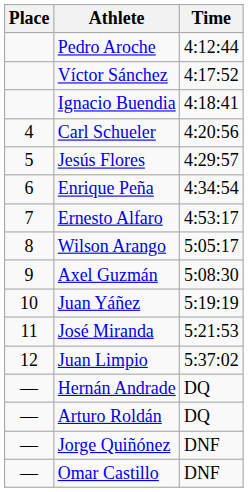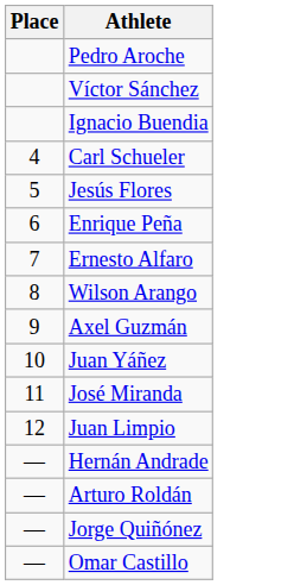 <table class=wikitable>
 <tr>
 <th>Place</th>
 <th>Athlete</th>
-<th>Time</th>
 </tr>
 <tr>
 <td align=center></td>
 <td><a href='#'>Pedro Aroche</a> </td>
-<td>4:12:44</td>
 </tr>
 <tr>
 <td align=center></td>
 <td><a href='#'>Víctor Sánchez</a> </td>
-<td>4:17:52</td>
 </tr>
 <tr>
 <td align=center></td>
 <td><a href='#'>Ignacio Buendia</a> </td>
-<td>4:18:41</td>
 </tr>
 <tr>
 <td align=center>4</td>
 <td><a href='#'>Carl Schueler</a> </td>
-<td>4:20:56</td>
 </tr>
 <tr>
 <td align=center>5</td>
 <td><a href='#'>Jesús Flores</a> </td>
-<td>4:29:57</td>
 </tr>
 <tr>
 <td align=center>6</td>
 <td><a href='#'>Enrique Peña</a> </td>
-<td>4:34:54</td>
 </tr>
 <tr>
 <td align=center>7</td>
 <td><a href='#'>Ernesto Alfaro</a> </td>
-<td>4:53:17</td>
 </tr>
 <tr>
 <td align=center>8</td>
 <td><a href='#'>Wilson Arango</a> </td>
-<td>5:05:17</td>
 </tr>
 <tr>
 <td align=center>9</td>
 <td><a href='#'>Axel Guzmán</a> </td>
-<td>5:08:30</td>
 </tr>
 <tr>
 <td align=center>10</td>
 <td><a href='#'>Juan Yáñez</a> </td>
-<td>5:19:19</td>
 </tr>
 <tr>
 <td align=center>11</td>
 <td><a href='#'>José Miranda</a> </td>
-<td>5:21:53</td>
 </tr>
 <tr>
 <td align=center>12</td>
 <td><a href='#'>Juan Limpio</a> </td>
-<td>5:37:02</td>
 </tr>
 <tr>
 <td align=center>—</td>
 <td><a href='#'>Hernán Andrade</a> </td>
-<td>DQ</td>
 </tr>
 <tr>
 <td align=center>—</td>
 <td><a href='#'>Arturo Roldán</a> </td>
-<td>DQ</td>
 </tr>
 <tr>
 <td align=center>—</td>
 <td><a href='#'>Jorge Quiñónez</a> </td>
-<td>DNF</td>
 </tr>
 <tr>
 <td align=center>—</td>
 <td><a href='#'>Omar Castillo</a> </td>
-<td>DNF</td>
 </tr>
 </table>
